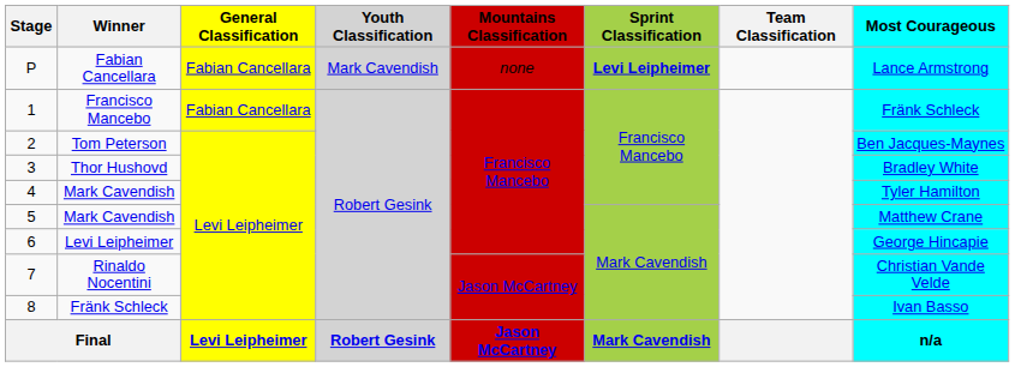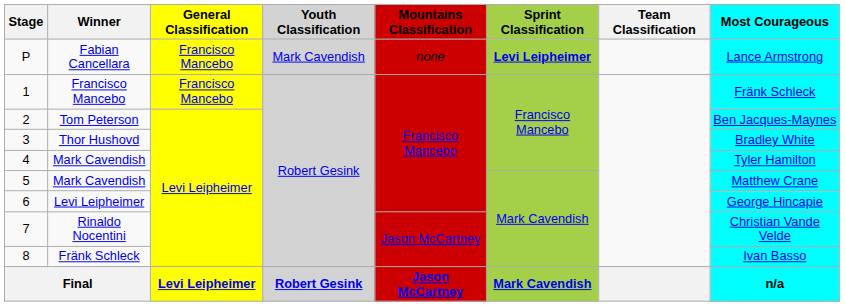 <table class="wikitable" style="text-align: center; font-size:smaller;">
 <tr style="background-color: #efefef;">
 <th width="5%">Stage</th>
 <th width="12%">Winner</th>
 <th style="background:Yellow;" width="13%"><strong>General Classification</strong><br></th>
 <th style="background:Lightgray;" width="13%"><strong>Youth Classification</strong><br></th>
 <th style="background:#cc0000;" width="13%"><strong><span>Mountains Classification</span></strong><br></th>
 <th style="background:#a4d049;" width="13%"><strong>Sprint Classification</strong><br></th>
 <th style="background:;" width="13%"><strong>Team Classification</strong><br></th>
 <th style="background:#00ffff;" width="15%"><strong>Most Courageous</strong></th>
 </tr>
 <tr>
 <td>P</td>
 <td><a href='#'>Fabian Cancellara</a></td>
-<td style="background:Yellow;"><a href='#'>Fabian Cancellara</a></td>
+<td style="background:Yellow;"><a href='#'>Francisco Mancebo</a></td>
 <td style="background:Lightgray;"><a href='#'>Mark Cavendish</a></td>
 <td style="background:#cc0000;"><em><span>none</span></em></td>
 <td style="background:#a4d049;"><strong><a href='#'>Levi Leipheimer</a></strong></td>
 <td></td>
 <td style="background:#00FFFF;"><a href='#'>Lance Armstrong</a></td>
 </tr>
 <tr>
 <td>1</td>
 <td><a href='#'>Francisco Mancebo</a></td>
-<td style="background:Yellow;"><a href='#'>Fabian Cancellara</a></td>
+<td style="background:Yellow;"><a href='#'>Francisco Mancebo</a></td>
 <td style="background:Lightgray;" rowspan="8"><a href='#'>Robert Gesink</a></td>
 <td style="background:#cc0000;" rowspan="6"><span><a href='#'>Francisco Mancebo</a></span></td>
 <td style="background:#a4d049;" rowspan="4"><a href='#'>Francisco Mancebo</a></td>
 <td style="background:;" rowspan="8"></td>
 <td style="background:#00FFFF;" rowspan="1"><a href='#'>Fränk Schleck</a></td>
 </tr>
 <tr>
 <td>2</td>
 <td><a href='#'>Tom Peterson</a></td>
 <td style="background:Yellow;" rowspan="7"><a href='#'>Levi Leipheimer</a></td>
 <td style="background:#00ffff;"><a href='#'>Ben Jacques-Maynes</a></td>
 </tr>
 <tr>
 <td>3</td>
 <td><a href='#'>Thor Hushovd</a></td>
 <td style="background:#00ffff;" rowspan="1"><a href='#'>Bradley White</a></td>
 </tr>
 <tr>
 <td>4</td>
 <td><a href='#'>Mark Cavendish</a></td>
 <td style="background:#00ffff;" rowspan="1"><a href='#'>Tyler Hamilton</a></td>
 </tr>
 <tr>
 <td>5</td>
 <td><a href='#'>Mark Cavendish</a></td>
 <td style="background:#a4d049;" rowspan="4"><a href='#'>Mark Cavendish</a></td>
 <td style="background:#00FFFF;" rowspan="1"><a href='#'>Matthew Crane</a></td>
 </tr>
 <tr>
 <td>6</td>
 <td><a href='#'>Levi Leipheimer</a></td>
 <td style="background:#00FFFF;" rowspan="1"><a href='#'>George Hincapie</a></td>
 </tr>
 <tr>
 <td>7</td>
 <td><a href='#'>Rinaldo Nocentini</a></td>
 <td style="background:#cc0000;" rowspan="2"><span><a href='#'>Jason McCartney</a></span></td>
 <td style="background:#00FFFF;" rowspan="1"><a href='#'>Christian Vande Velde</a></td>
 </tr>
 <tr>
 <td>8</td>
 <td><a href='#'>Fränk Schleck</a></td>
 <td style="background:#00ffff;"><a href='#'>Ivan Basso</a></td>
 </tr>
 <tr>
 <th colspan=2><strong>Final</strong></th>
 <th style="background:Yellow;"     rowspan="1"><strong><a href='#'>Levi Leipheimer</a></strong></th>
 <th style="background:Lightgray;"  rowspan="1"><strong><a href='#'>Robert Gesink</a></strong></th>
 <th style="background:#cc0000;"  rowspan="1"><strong><span><a href='#'>Jason McCartney</a></span></strong></th>
 <th style="background:#a4d049;" rowspan="1"><strong><a href='#'>Mark Cavendish</a></strong></th>
 <th style="background:#;"  rowspan="1"><strong></strong></th>
 <th style="background:#00ffff;"  rowspan="1">n/a</th>
 </tr>
 </table>
